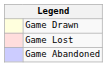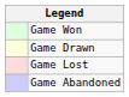 <table class="wikitable" style="font-size: 95%">
 <tr>
 <th colspan="2">Legend</th>
+</tr>
+<tr>
+<td bgcolor="#DDFFDD" width="20"> </td>
+<td>Game Won</td>
 </tr>
 <tr>
 <td bgcolor="#FFFFDD" width="20"> </td>
 <td>Game Drawn</td>
 </tr>
 <tr>
 <td bgcolor="#FFDDDD" width="20"> </td>
 <td>Game Lost</td>
 </tr>
 <tr>
 <td bgcolor="#CCCCFF" width="20"> </td>
 <td>Game Abandoned</td>
 </tr>
 </table>
